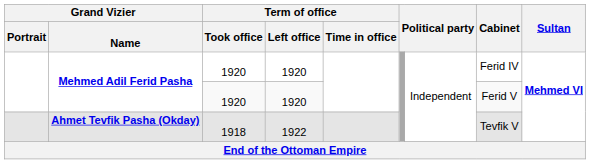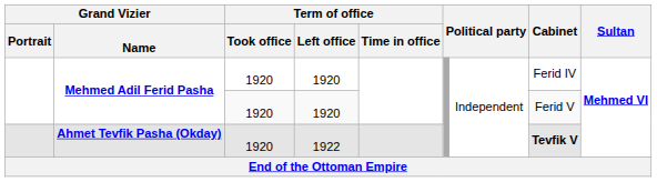 <table class="wikitable mw-collapsible" style="text-align:center">
 <tr>
 <th colspan="2">Grand Vizier</th>
 <th colspan="3">Term of office</th>
 <th colspan="2" rowspan="2">Political party</th>
 <th rowspan="2">Cabinet</th>
 <th rowspan="2"><a href='#'>Sultan</a></th>
 </tr>
 <tr>
 <th>Portrait</th>
 <th><br>Name<br></th>
 <th>Took office</th>
 <th>Left office</th>
 <th>Time in office</th>
 </tr>
 <tr bgcolor="#ffffff">
 <td rowspan="2"></td>
 <td rowspan="2"><br><a href='#'><strong>Mehmed Adil Ferid Pasha</strong></a><br><br></td>
 <td><br>1920</td>
 <td><br>1920</td>
 <td rowspan="2"></td>
 <td rowspan="3" style="background:#a9a9a9"></td>
 <td rowspan="3">Independent</td>
 <td>Ferid IV</td>
 <td rowspan="3"><strong><a href='#'>Mehmed VI</a></strong><br><br></td>
 </tr>
 <tr>
 <td><br>1920</td>
 <td><br>1920</td>
 <td>Ferid V</td>
 </tr>
 <tr bgcolor="#e5e5e5">
 <td></td>
 <td><a href='#'><strong>Ahmet Tevfik Pasha (Okday)</strong></a><br><br></td>
-<td><br>1918</td>
+<td><br>1920</td>
 <td><br>1922</td>
 <td></td>
-<td>Tevfik V</td>
+<td><strong>Tevfik V</strong></td>
 </tr>
 <tr>
 <th colspan="9"><a href='#'>End of the Ottoman Empire</a></th>
 </tr>
 </table>
